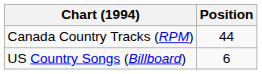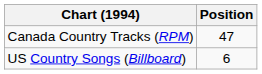 <table class="wikitable sortable">
 <tr>
 <th scope="col">Chart (1994)</th>
 <th scope="col">Position</th>
 </tr>
 <tr>
 <td>Canada Country Tracks (<em><a href='#'>RPM</a></em>)</td>
-<td align="center">44</td>
+<td align="center">47</td>
 </tr>
 <tr>
 <td>US <a href='#'>Country Songs</a> (<em><a href='#'>Billboard</a></em>)</td>
 <td align="center">6</td>
 </tr>
 </table>
